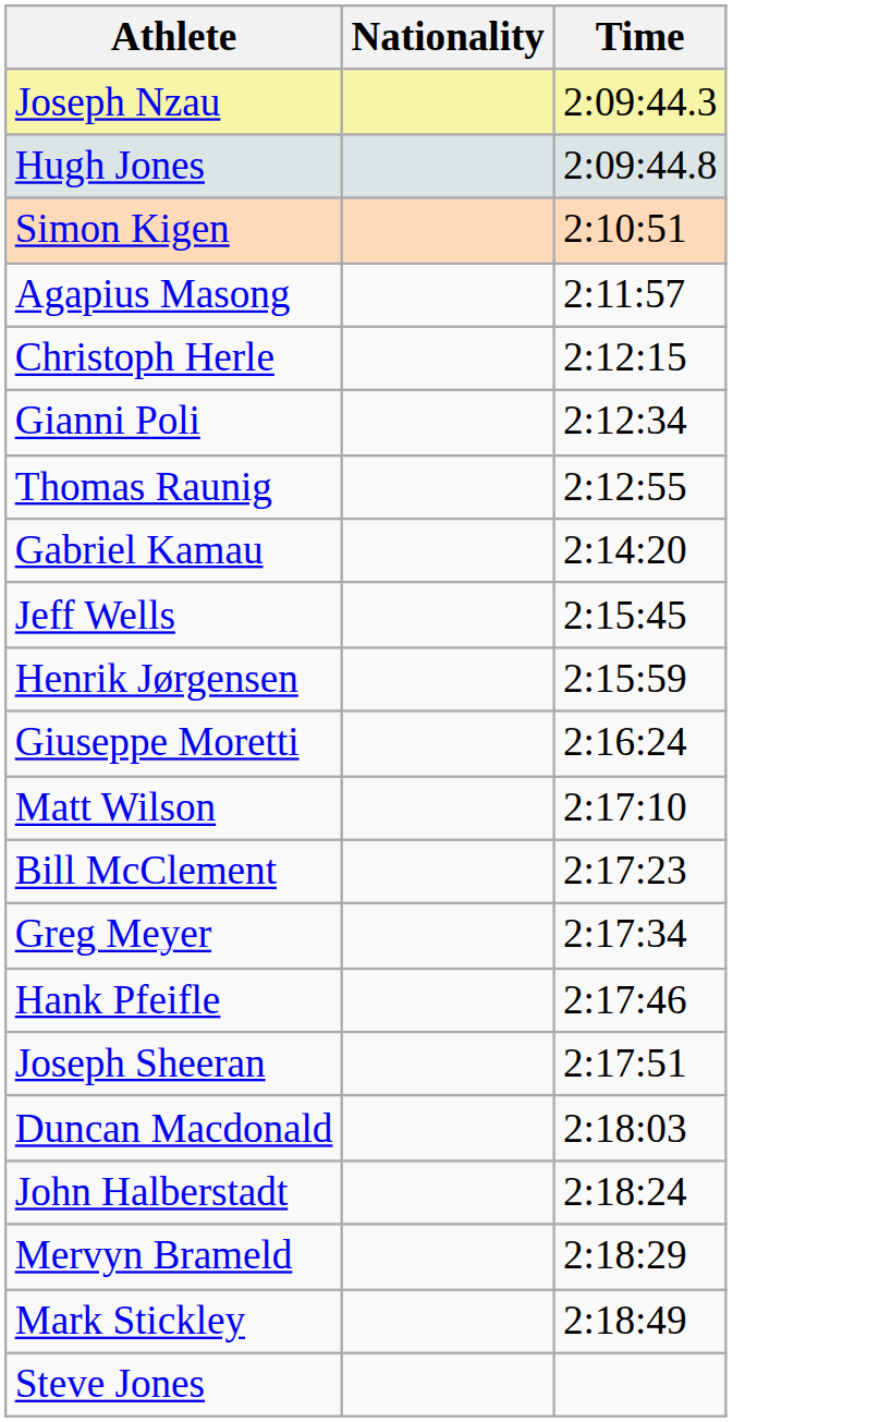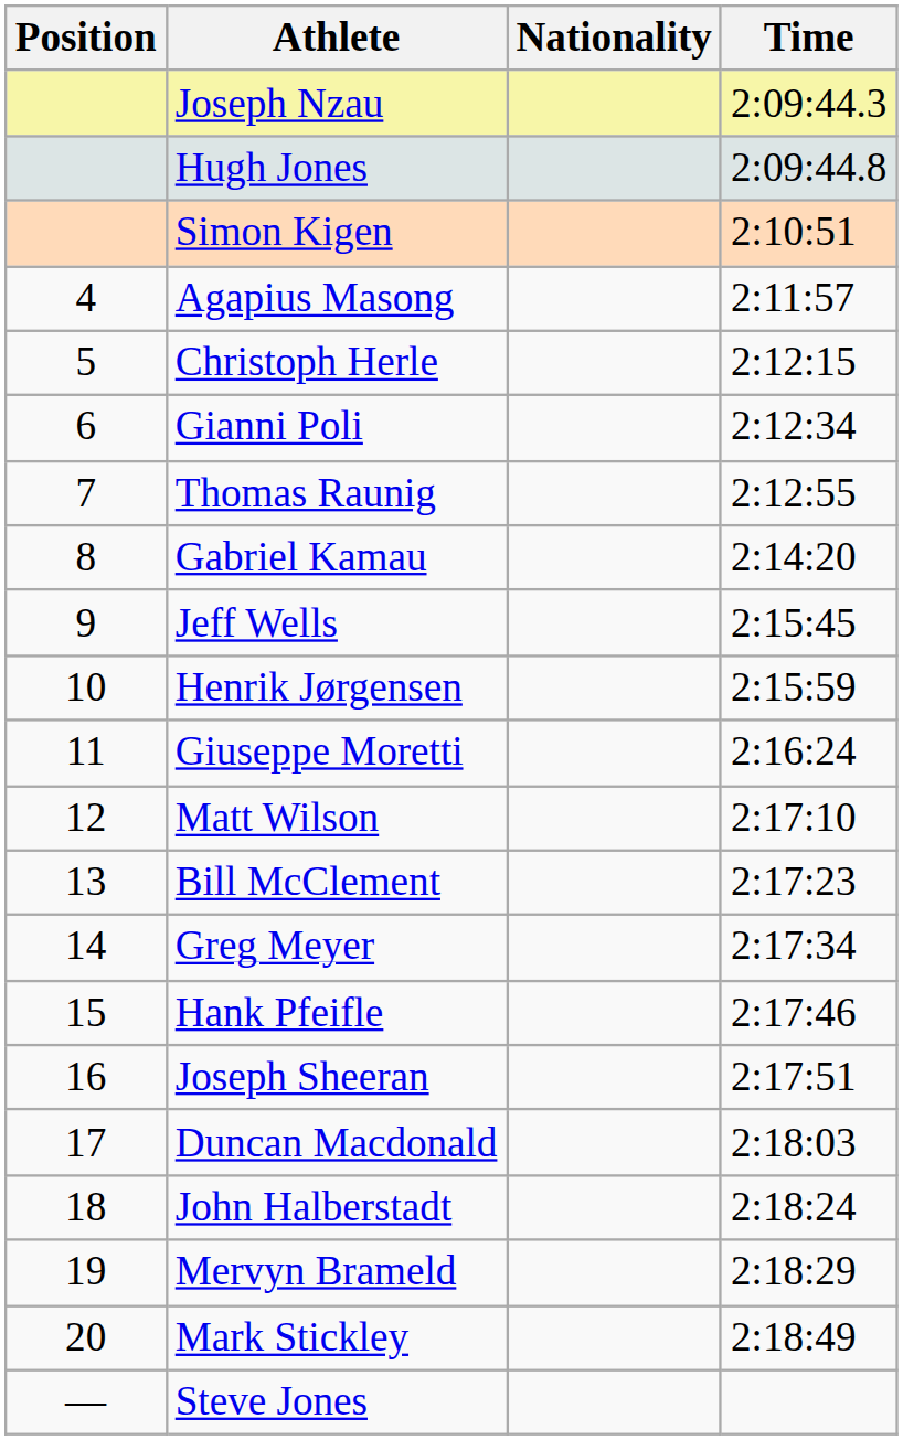 <table class="wikitable sortable">
 <tr>
+<th>Position</th>
 <th>Athlete</th>
 <th>Nationality</th>
 <th>Time</th>
 </tr>
 <tr bgcolor=#F7F6A8>
+<td align=center></td>
 <td><a href='#'>Joseph Nzau</a></td>
 <td></td>
 <td>2:09:44.3</td>
 </tr>
 <tr bgcolor=#DCE5E5>
+<td align=center></td>
 <td><a href='#'>Hugh Jones</a></td>
 <td></td>
 <td>2:09:44.8</td>
 </tr>
 <tr bgcolor=#FFDAB9>
+<td align=center></td>
 <td><a href='#'>Simon Kigen</a></td>
 <td></td>
 <td>2:10:51</td>
 </tr>
 <tr>
+<td align=center>4</td>
 <td><a href='#'>Agapius Masong</a></td>
 <td></td>
 <td>2:11:57</td>
 </tr>
 <tr>
+<td align=center>5</td>
 <td><a href='#'>Christoph Herle</a></td>
 <td></td>
 <td>2:12:15</td>
 </tr>
 <tr>
+<td align=center>6</td>
 <td><a href='#'>Gianni Poli</a></td>
 <td></td>
 <td>2:12:34</td>
 </tr>
 <tr>
+<td align=center>7</td>
 <td><a href='#'>Thomas Raunig</a></td>
 <td></td>
 <td>2:12:55</td>
 </tr>
 <tr>
+<td align=center>8</td>
 <td><a href='#'>Gabriel Kamau</a></td>
 <td></td>
 <td>2:14:20</td>
 </tr>
 <tr>
+<td align=center>9</td>
 <td><a href='#'>Jeff Wells</a></td>
 <td></td>
 <td>2:15:45</td>
 </tr>
 <tr>
+<td align=center>10</td>
 <td><a href='#'>Henrik Jørgensen</a></td>
 <td></td>
 <td>2:15:59</td>
 </tr>
 <tr>
+<td align=center>11</td>
 <td><a href='#'>Giuseppe Moretti</a></td>
 <td></td>
 <td>2:16:24</td>
 </tr>
 <tr>
+<td align=center>12</td>
 <td><a href='#'>Matt Wilson</a></td>
 <td></td>
 <td>2:17:10</td>
 </tr>
 <tr>
+<td align=center>13</td>
 <td><a href='#'>Bill McClement</a></td>
 <td></td>
 <td>2:17:23</td>
 </tr>
 <tr>
+<td align=center>14</td>
 <td><a href='#'>Greg Meyer</a></td>
 <td></td>
 <td>2:17:34</td>
 </tr>
 <tr>
+<td align=center>15</td>
 <td><a href='#'>Hank Pfeifle</a></td>
 <td></td>
 <td>2:17:46</td>
 </tr>
 <tr>
+<td align=center>16</td>
 <td><a href='#'>Joseph Sheeran</a></td>
 <td></td>
 <td>2:17:51</td>
 </tr>
 <tr>
+<td align=center>17</td>
 <td><a href='#'>Duncan Macdonald</a></td>
 <td></td>
 <td>2:18:03</td>
 </tr>
 <tr>
+<td align=center>18</td>
 <td><a href='#'>John Halberstadt</a></td>
 <td></td>
 <td>2:18:24</td>
 </tr>
 <tr>
+<td align=center>19</td>
 <td><a href='#'>Mervyn Brameld</a></td>
 <td></td>
 <td>2:18:29</td>
 </tr>
 <tr>
+<td align=center>20</td>
 <td><a href='#'>Mark Stickley</a></td>
 <td></td>
 <td>2:18:49</td>
 </tr>
 <tr>
+<td align=center>—</td>
 <td><a href='#'>Steve Jones</a></td>
 <td></td>
 <td></td>
 </tr>
 </table>
